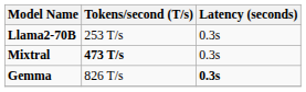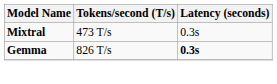 <table class="wikitable">
 <tr>
 <th>Model Name</th>
 <th>Tokens/second (T/s)</th>
 <th>Latency (seconds)</th>
 </tr>
 <tr>
-<td><strong>Llama2-70B</strong></td>
-<td>253 T/s</td>
-<td>0.3s</td>
-</tr>
-<tr>
 <td><strong>Mixtral</strong></td>
-<td><strong>473 T/s</strong></td>
+<td>473 T/s</td>
 <td>0.3s</td>
 </tr>
 <tr>
 <td><strong>Gemma</strong></td>
 <td>826 T/s</td>
 <td><strong>0.3s</strong></td>
 </tr>
 <tr>
 </tr>
 </table>
